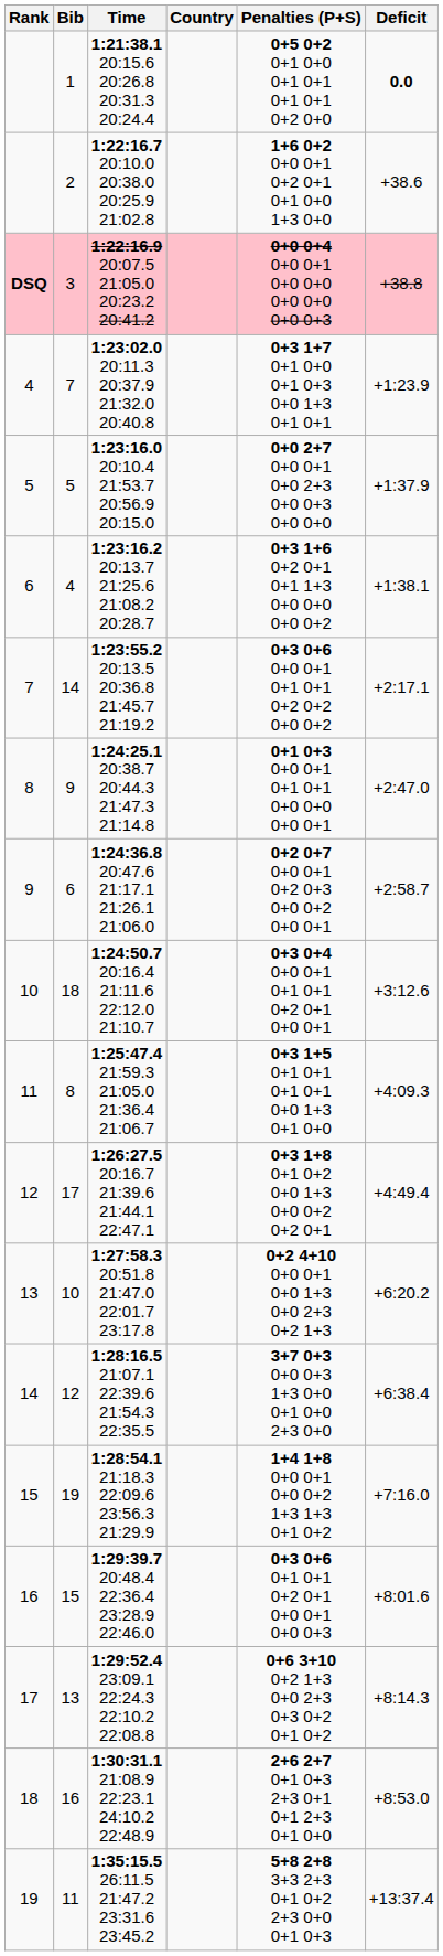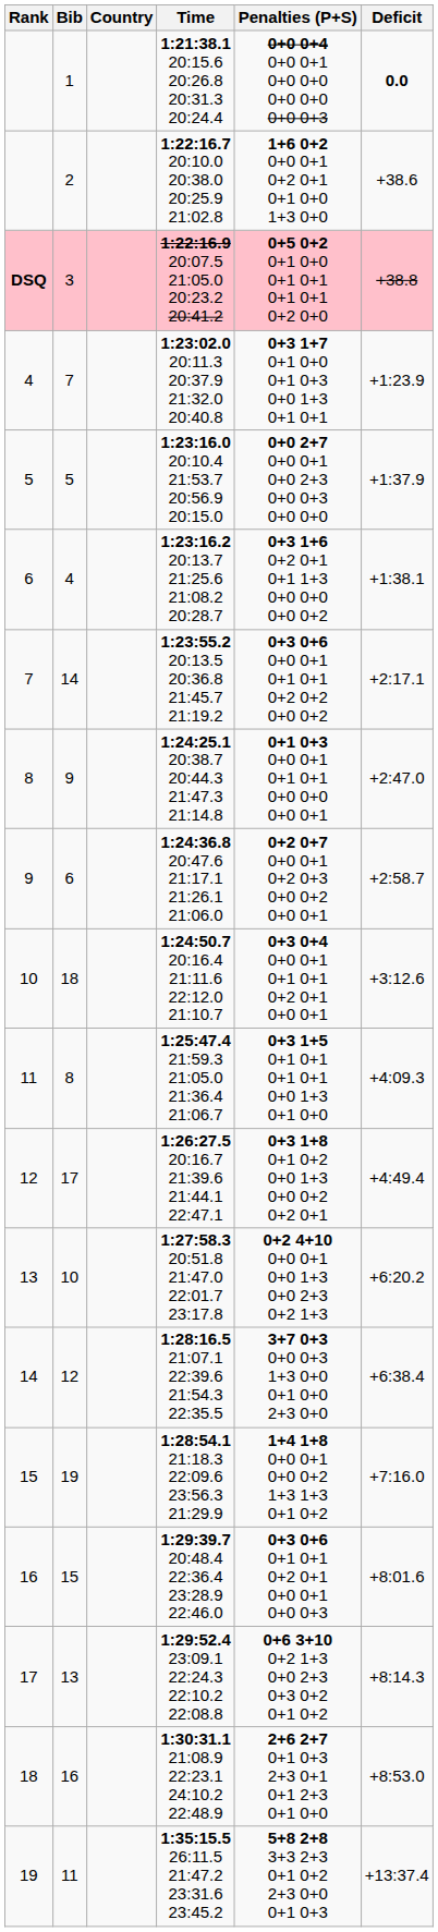 <table class="wikitable sortable" style="text-align:center">
 <tr>
 <th>Rank</th>
 <th>Bib</th>
+<th>Country</th>
 <th>Time</th>
-<th>Country</th>
 <th>Penalties  (P+S)</th>
 <th>Deficit</th>
 </tr>
 <tr>
 <td></td>
 <td>1</td>
+<td align=left></td>
 <td><strong>1:21:38.1</strong><br> 20:15.6<br>20:26.8 <br>20:31.3 <br>20:24.4</td>
-<td align=left></td>
-<td><strong>0+5 0+2  </strong><br>0+1 0+0  <br>0+1 0+1 <br>0+1 0+1 <br>0+2 0+0</td>
+<td><s> <strong>0+0 0+4</strong> </s><br> 0+0 0+1 <br> 0+0 0+0 <br>0+0 0+0 <br> <s> 0+0 0+3 </s></td>
 <td><strong>0.0</strong></td>
 </tr>
 <tr>
 <td></td>
 <td>2</td>
+<td align=left></td>
 <td><strong>1:22:16.7</strong><br>20:10.0 <br>20:38.0 <br>20:25.9 <br>21:02.8</td>
-<td align=left></td>
 <td><strong>1+6 0+2  </strong><br>0+0 0+1  <br>0+2 0+1 <br>0+1 0+0 <br> 1+3 0+0</td>
 <td>+38.6</td>
 </tr>
 <tr bgcolor=pink>
 <td><strong>DSQ</strong></td>
 <td>3</td>
+<td align=left></td>
 <td><s><strong>1:22:16.9</strong></s><br>20:07.5 <br>21:05.0 <br>20:23.2 <br> <s> 20:41.2 </s></td>
-<td align=left></td>
-<td><s> <strong>0+0 0+4</strong> </s><br> 0+0 0+1 <br> 0+0 0+0 <br>0+0 0+0 <br> <s> 0+0 0+3 </s></td>
+<td><strong>0+5 0+2  </strong><br>0+1 0+0  <br>0+1 0+1 <br>0+1 0+1 <br>0+2 0+0</td>
 <td><s>+38.8</s></td>
 </tr>
 <tr>
 <td>4</td>
 <td>7</td>
+<td align=left></td>
 <td><strong>1:23:02.0</strong><br>20:11.3 <br>20:37.9 <br>21:32.0 <br> 20:40.8</td>
-<td align=left></td>
 <td><strong>0+3 1+7  </strong><br> 0+1 0+0 <br>0+1 0+3 <br>0+0 1+3 <br> 0+1 0+1</td>
 <td>+1:23.9</td>
 </tr>
 <tr>
 <td>5</td>
 <td>5</td>
+<td align=left></td>
 <td><strong>1:23:16.0</strong><br>20:10.4 <br>21:53.7 <br>20:56.9 <br> 20:15.0</td>
-<td align=left></td>
 <td><strong>0+0 2+7  </strong><br>0+0 0+1  <br> 0+0 2+3 <br> 0+0 0+3 <br>0+0 0+0</td>
 <td>+1:37.9</td>
 </tr>
 <tr>
 <td>6</td>
 <td>4</td>
+<td align=left></td>
 <td><strong>1:23:16.2</strong><br>20:13.7 <br>21:25.6 <br>21:08.2 <br>20:28.7</td>
-<td align=left></td>
 <td><strong>0+3 1+6  </strong><br> 0+2 0+1 <br> 0+1 1+3<br>0+0 0+0 <br>0+0 0+2</td>
 <td>+1:38.1</td>
 </tr>
 <tr>
 <td>7</td>
 <td>14</td>
+<td align=left></td>
 <td><strong>1:23:55.2</strong><br>20:13.5 <br>20:36.8 <br>21:45.7 <br>21:19.2</td>
-<td align=left></td>
 <td><strong> 0+3 0+6 </strong><br> 0+0 0+1 <br>0+1 0+1 <br>0+2 0+2 <br> 0+0 0+2</td>
 <td>+2:17.1</td>
 </tr>
 <tr>
 <td>8</td>
 <td>9</td>
+<td align=left></td>
 <td><strong>1:24:25.1</strong><br>20:38.7 <br>20:44.3 <br>21:47.3 <br> 21:14.8</td>
-<td align=left></td>
 <td><strong> 0+1 0+3 </strong><br> 0+0 0+1 <br> 0+1 0+1<br>0+0 0+0 <br> 0+0 0+1</td>
 <td>+2:47.0</td>
 </tr>
 <tr>
 <td>9</td>
 <td>6</td>
+<td align=left></td>
 <td><strong>1:24:36.8</strong><br>20:47.6 <br>21:17.1 <br>21:26.1 <br>21:06.0</td>
-<td align=left></td>
 <td><strong>0+2 0+7  </strong><br> 0+0 0+1 <br>0+2 0+3 <br>0+0 0+2 <br>0+0 0+1</td>
 <td>+2:58.7</td>
 </tr>
 <tr>
 <td>10</td>
 <td>18</td>
+<td align=left></td>
 <td><strong>1:24:50.7</strong><br>20:16.4 <br>21:11.6 <br>22:12.0 <br> 21:10.7</td>
-<td align=left></td>
 <td><strong> 0+3 0+4 </strong><br> 0+0 0+1 <br>0+1 0+1 <br> 0+2 0+1<br> 0+0 0+1</td>
 <td>+3:12.6</td>
 </tr>
 <tr>
 <td>11</td>
 <td>8</td>
+<td align=left></td>
 <td><strong>1:25:47.4</strong><br> 21:59.3<br>21:05.0 <br>21:36.4 <br> 21:06.7</td>
-<td align=left></td>
 <td><strong> 0+3 1+5 </strong><br>0+1 0+1  <br>0+1 0+1 <br>0+0 1+3 <br>0+1 0+0</td>
 <td>+4:09.3</td>
 </tr>
 <tr>
 <td>12</td>
 <td>17</td>
+<td align=left></td>
 <td><strong>1:26:27.5</strong><br>20:16.7 <br>21:39.6 <br>21:44.1 <br>22:47.1</td>
-<td align=left></td>
 <td><strong>0+3 1+8  </strong><br> 0+1 0+2 <br> 0+0 1+3<br>0+0 0+2 <br>0+2 0+1</td>
 <td>+4:49.4</td>
 </tr>
 <tr>
 <td>13</td>
 <td>10</td>
+<td align=left></td>
 <td><strong>1:27:58.3</strong><br>20:51.8 <br>21:47.0 <br>22:01.7 <br>23:17.8</td>
-<td align=left></td>
 <td><strong>0+2 4+10  </strong><br>0+0 0+1  <br>0+0 1+3 <br>0+0 2+3 <br>0+2 1+3</td>
 <td>+6:20.2</td>
 </tr>
 <tr>
 <td>14</td>
 <td>12</td>
+<td align=left></td>
 <td><strong>1:28:16.5</strong><br>21:07.1 <br>22:39.6 <br>21:54.3 <br> 22:35.5</td>
-<td align=left></td>
 <td><strong>3+7 0+3  </strong><br> 0+0 0+3 <br> 1+3 0+0<br>0+1 0+0 <br> 2+3 0+0</td>
 <td>+6:38.4</td>
 </tr>
 <tr>
 <td>15</td>
 <td>19</td>
+<td align=left></td>
 <td><strong>1:28:54.1</strong><br>21:18.3 <br>22:09.6 <br>23:56.3 <br>21:29.9</td>
-<td align=left></td>
 <td><strong>1+4 1+8  </strong><br>0+0 0+1  <br> 0+0 0+2<br>1+3 1+3 <br> 0+1 0+2</td>
 <td>+7:16.0</td>
 </tr>
 <tr>
 <td>16</td>
 <td>15</td>
+<td align=left></td>
 <td><strong>1:29:39.7</strong><br>20:48.4 <br>22:36.4 <br>23:28.9 <br>22:46.0</td>
-<td align=left></td>
 <td><strong>0+3 0+6  </strong><br> 0+1 0+1 <br>0+2 0+1 <br>0+0 0+1 <br>0+0 0+3</td>
 <td>+8:01.6</td>
 </tr>
 <tr>
 <td>17</td>
 <td>13</td>
+<td align=left></td>
 <td><strong>1:29:52.4</strong><br> 23:09.1<br>22:24.3 <br>22:10.2 <br>22:08.8</td>
-<td align=left></td>
 <td><strong> 0+6 3+10 </strong><br>0+2 1+3  <br>0+0 2+3 <br>0+3 0+2 <br>0+1 0+2</td>
 <td>+8:14.3</td>
 </tr>
 <tr>
 <td>18</td>
 <td>16</td>
+<td align=left></td>
 <td><strong>1:30:31.1</strong><br>21:08.9 <br>22:23.1 <br> 24:10.2<br> 22:48.9</td>
-<td align=left></td>
 <td><strong>2+6 2+7  </strong><br> 0+1 0+3 <br>2+3 0+1 <br>0+1 2+3 <br>0+1 0+0</td>
 <td>+8:53.0</td>
 </tr>
 <tr>
 <td>19</td>
 <td>11</td>
+<td align=left></td>
 <td><strong>1:35:15.5</strong><br>26:11.5 <br>21:47.2 <br>23:31.6 <br>23:45.2</td>
-<td align=left></td>
 <td><strong>5+8 2+8  </strong><br>3+3 2+3  <br> 0+1 0+2<br>2+3 0+0 <br> 0+1 0+3</td>
 <td>+13:37.4</td>
 </tr>
 </table>
